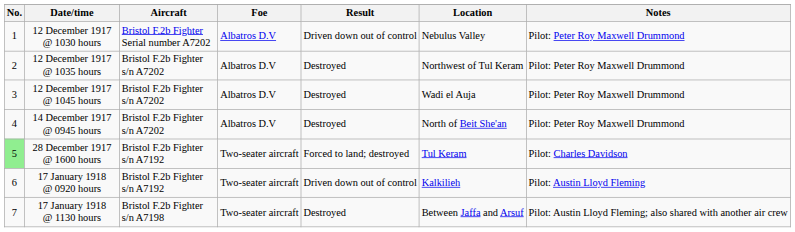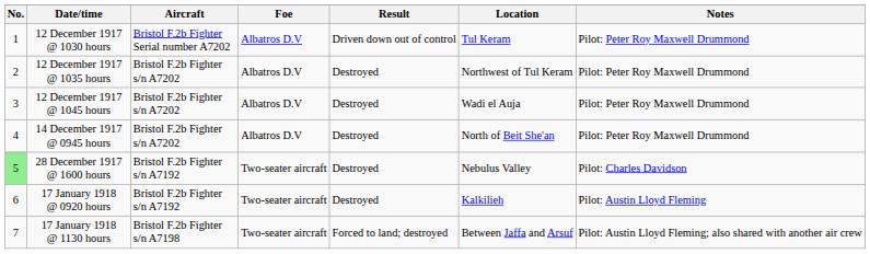 <table class="wikitable" style="font-size:90%;">
 <tr>
 </tr>
 <tr>
 <th>No.</th>
 <th width="125">Date/time</th>
 <th width="130">Aircraft</th>
 <th>Foe</th>
 <th>Result</th>
 <th>Location</th>
 <th>Notes</th>
 </tr>
 <tr>
 <td style="text-align:center;">1</td>
 <td style="text-align:center;">12 December 1917<br>@ 1030 hours</td>
 <td><a href='#'>Bristol F.2b Fighter</a><br>Serial number A7202</td>
 <td><a href='#'>Albatros D.V</a></td>
 <td>Driven down out of control</td>
-<td>Nebulus Valley</td>
+<td><a href='#'>Tul Keram</a></td>
 <td>Pilot: <a href='#'>Peter Roy Maxwell Drummond</a></td>
 </tr>
 <tr>
 <td style="text-align:center;">2</td>
 <td style="text-align:center;">12 December 1917<br>@ 1035 hours</td>
 <td>Bristol F.2b Fighter<br>s/n A7202</td>
 <td>Albatros D.V</td>
 <td>Destroyed</td>
 <td>Northwest of Tul Keram</td>
 <td>Pilot: Peter Roy Maxwell Drummond</td>
 </tr>
 <tr>
 <td style="text-align:center;">3</td>
 <td style="text-align:center;">12 December 1917<br>@ 1045 hours</td>
 <td>Bristol F.2b Fighter<br>s/n A7202</td>
 <td>Albatros D.V</td>
 <td>Destroyed</td>
 <td>Wadi el Auja</td>
 <td>Pilot: Peter Roy Maxwell Drummond</td>
 </tr>
 <tr>
 <td style="text-align:center;">4</td>
 <td style="text-align:center;">14 December 1917<br>@ 0945 hours</td>
 <td>Bristol F.2b Fighter<br>s/n A7202</td>
 <td>Albatros D.V</td>
 <td>Destroyed</td>
 <td>North of <a href='#'>Beit She'an</a></td>
 <td>Pilot: Peter Roy Maxwell Drummond</td>
 </tr>
 <tr>
 <td style="background: lightgreen; text-align:center;">5</td>
 <td style="text-align:center;">28 December 1917<br>@ 1600 hours</td>
 <td>Bristol F.2b Fighter<br>s/n A7192</td>
 <td>Two-seater aircraft</td>
-<td>Forced to land; destroyed</td>
-<td><a href='#'>Tul Keram</a></td>
+<td>Destroyed</td>
+<td>Nebulus Valley</td>
 <td>Pilot: <a href='#'>Charles Davidson</a></td>
 </tr>
 <tr>
 <td style="text-align:center;">6</td>
 <td style="text-align:center;">17 January 1918<br>@ 0920 hours</td>
 <td>Bristol F.2b Fighter<br>s/n A7192</td>
 <td>Two-seater aircraft</td>
-<td>Driven down out of control</td>
+<td>Destroyed</td>
 <td><a href='#'>Kalkilieh</a></td>
 <td>Pilot: <a href='#'>Austin Lloyd Fleming</a></td>
 </tr>
 <tr>
 <td style="text-align:center;">7</td>
 <td style="text-align:center;">17 January 1918<br>@ 1130 hours</td>
 <td>Bristol F.2b Fighter<br>s/n A7198</td>
 <td>Two-seater aircraft</td>
-<td>Destroyed</td>
+<td>Forced to land; destroyed</td>
 <td>Between <a href='#'>Jaffa</a> and <a href='#'>Arsuf</a></td>
 <td>Pilot: Austin Lloyd Fleming; also shared with another air crew</td>
 </tr>
 </table>
